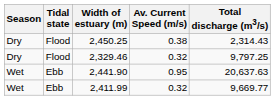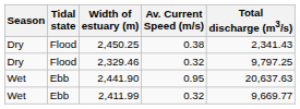 <table class=wikitable>
 <tr>
 <th>Season</th>
 <th>Tidal<br>state</th>
 <th>Width of<br>estuary (m)</th>
 <th>Av. Current<br>Speed (m/s)</th>
 <th>Total<br>discharge (m<sup>3</sup>/s)</th>
 </tr>
 <tr>
 <td>Dry</td>
 <td>Flood</td>
 <td style="text-align:right">2,450.25</td>
 <td style="text-align:right">0.38</td>
-<td style="text-align:right">2,314.43</td>
+<td style="text-align:right">2,341.43</td>
 </tr>
 <tr>
 <td>Dry</td>
 <td>Flood</td>
 <td style="text-align:right">2,329.46</td>
 <td style="text-align:right">0.32</td>
 <td style="text-align:right">9,797.25</td>
 </tr>
 <tr>
 <td>Wet</td>
 <td>Ebb</td>
 <td style="text-align:right">2,441.90</td>
 <td style="text-align:right">0.95</td>
 <td style="text-align:right">20,637.63</td>
 </tr>
 <tr>
 <td>Wet</td>
 <td>Ebb</td>
 <td style="text-align:right">2,411.99</td>
 <td style="text-align:right">0.32</td>
 <td style="text-align:right">9,669.77</td>
 </tr>
 </table>
